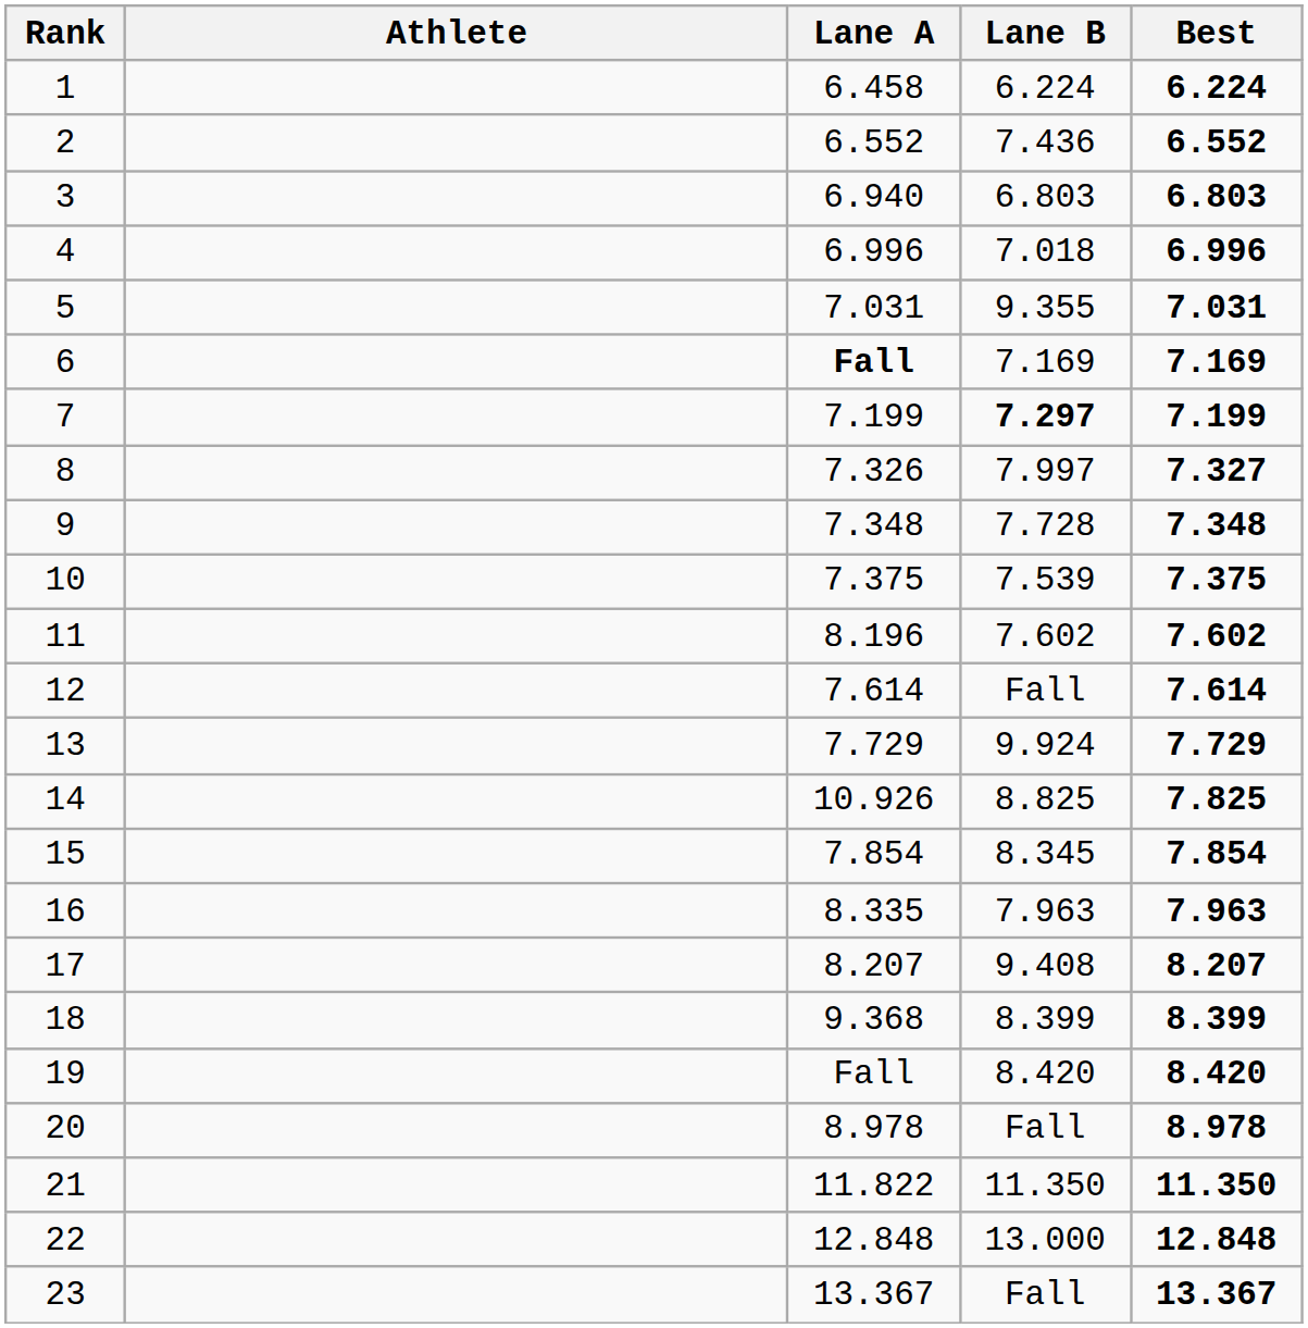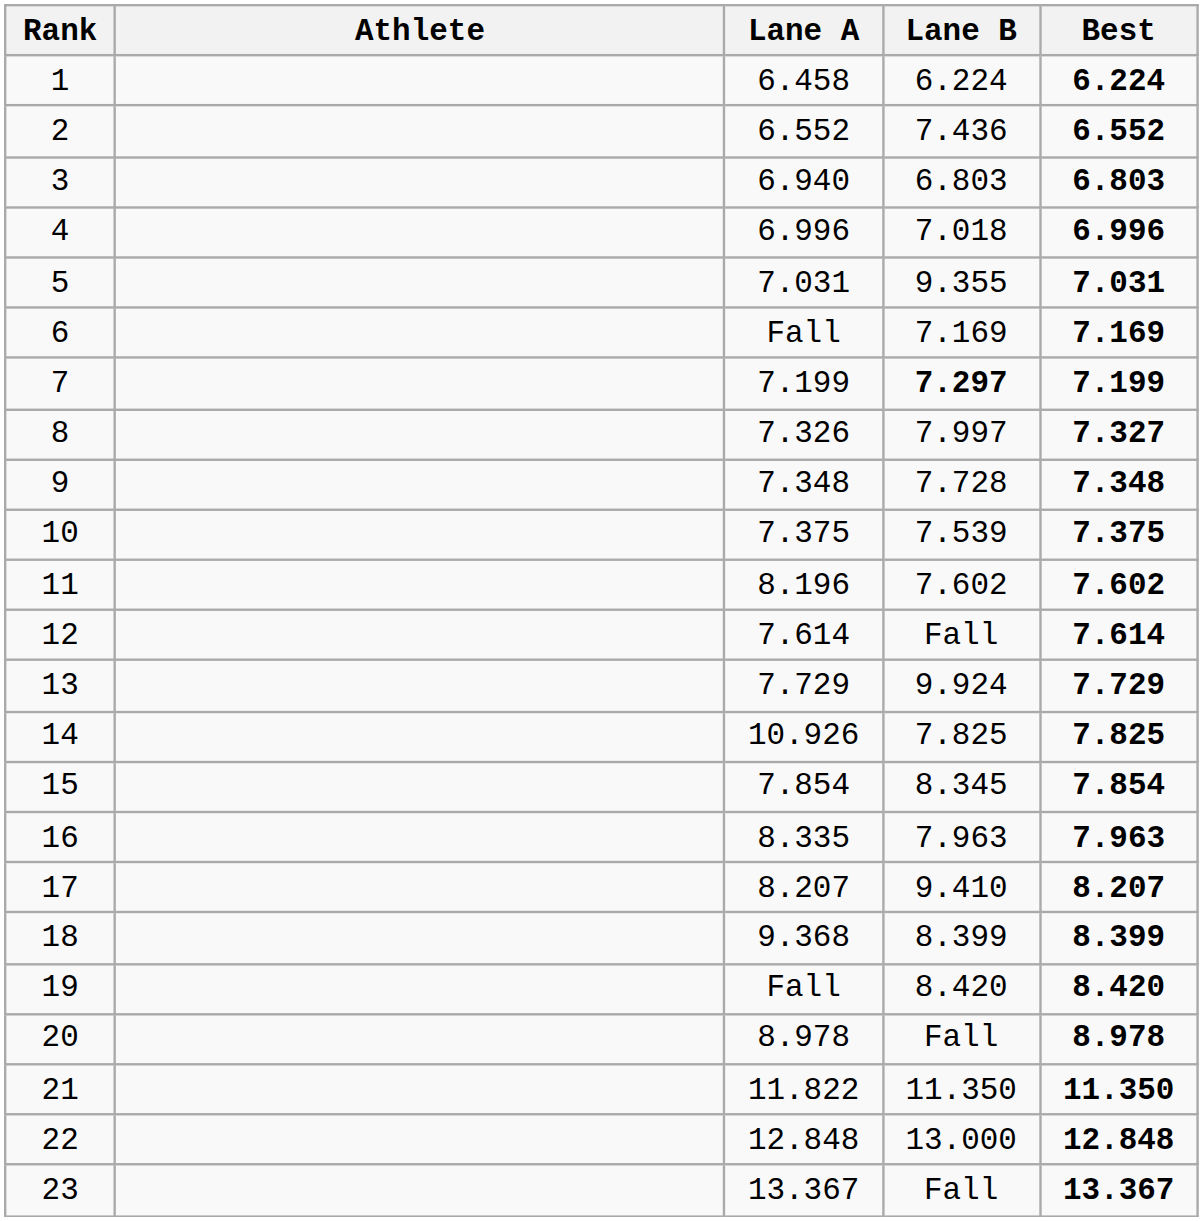 <table class="wikitable" style="text-align:center">
 <tr>
 <th width=40>Rank</th>
 <th width=250>Athlete</th>
 <th width=60>Lane A</th>
 <th width=60>Lane B</th>
 <th width=60>Best</th>
 </tr>
 <tr>
 <td>1</td>
 <td align=left></td>
 <td>6.458</td>
 <td>6.224</td>
 <td><strong>6.224</strong></td>
 </tr>
 <tr>
 <td>2</td>
 <td align=left></td>
 <td>6.552</td>
 <td>7.436</td>
 <td><strong>6.552</strong></td>
 </tr>
 <tr>
 <td>3</td>
 <td align=left></td>
 <td>6.940</td>
 <td>6.803</td>
 <td><strong>6.803</strong></td>
 </tr>
 <tr>
 <td>4</td>
 <td align=left></td>
 <td>6.996</td>
 <td>7.018</td>
 <td><strong>6.996</strong></td>
 </tr>
 <tr>
 <td>5</td>
 <td align=left></td>
 <td>7.031</td>
 <td>9.355</td>
 <td><strong>7.031</strong></td>
 </tr>
 <tr>
 <td>6</td>
 <td align=left></td>
-<td><strong>Fall</strong></td>
+<td>Fall</td>
 <td>7.169</td>
 <td><strong>7.169</strong></td>
 </tr>
 <tr>
 <td>7</td>
 <td align=left></td>
 <td>7.199</td>
 <td><strong>7.297</strong></td>
 <td><strong>7.199</strong></td>
 </tr>
 <tr>
 <td>8</td>
 <td align=left></td>
 <td>7.326</td>
 <td>7.997</td>
 <td><strong>7.327</strong></td>
 </tr>
 <tr>
 <td>9</td>
 <td align=left></td>
 <td>7.348</td>
 <td>7.728</td>
 <td><strong>7.348</strong></td>
 </tr>
 <tr>
 <td>10</td>
 <td align=left></td>
 <td>7.375</td>
 <td>7.539</td>
 <td><strong>7.375</strong></td>
 </tr>
 <tr>
 <td>11</td>
 <td align=left></td>
 <td>8.196</td>
 <td>7.602</td>
 <td><strong>7.602</strong></td>
 </tr>
 <tr>
 <td>12</td>
 <td align=left></td>
 <td>7.614</td>
 <td>Fall</td>
 <td><strong>7.614</strong></td>
 </tr>
 <tr>
 <td>13</td>
 <td align=left></td>
 <td>7.729</td>
 <td>9.924</td>
 <td><strong>7.729</strong></td>
 </tr>
 <tr>
 <td>14</td>
 <td align=left></td>
 <td>10.926</td>
-<td>8.825</td>
+<td>7.825</td>
 <td><strong>7.825</strong></td>
 </tr>
 <tr>
 <td>15</td>
 <td align=left></td>
 <td>7.854</td>
 <td>8.345</td>
 <td><strong>7.854</strong></td>
 </tr>
 <tr>
 <td>16</td>
 <td align=left></td>
 <td>8.335</td>
 <td>7.963</td>
 <td><strong>7.963</strong></td>
 </tr>
 <tr>
 <td>17</td>
 <td align=left></td>
 <td>8.207</td>
-<td>9.408</td>
+<td>9.410</td>
 <td><strong>8.207</strong></td>
 </tr>
 <tr>
 <td>18</td>
 <td align=left></td>
 <td>9.368</td>
 <td>8.399</td>
 <td><strong>8.399</strong></td>
 </tr>
 <tr>
 <td>19</td>
 <td align=left></td>
 <td>Fall</td>
 <td>8.420</td>
 <td><strong>8.420</strong></td>
 </tr>
 <tr>
 <td>20</td>
 <td align=left></td>
 <td>8.978</td>
 <td>Fall</td>
 <td><strong>8.978</strong></td>
 </tr>
 <tr>
 <td>21</td>
 <td align=left></td>
 <td>11.822</td>
 <td>11.350</td>
 <td><strong>11.350</strong></td>
 </tr>
 <tr>
 <td>22</td>
 <td align=left></td>
 <td>12.848</td>
 <td>13.000</td>
 <td><strong>12.848</strong></td>
 </tr>
 <tr>
 <td>23</td>
 <td align=left></td>
 <td>13.367</td>
 <td>Fall</td>
 <td><strong>13.367</strong></td>
 </tr>
 </table>
